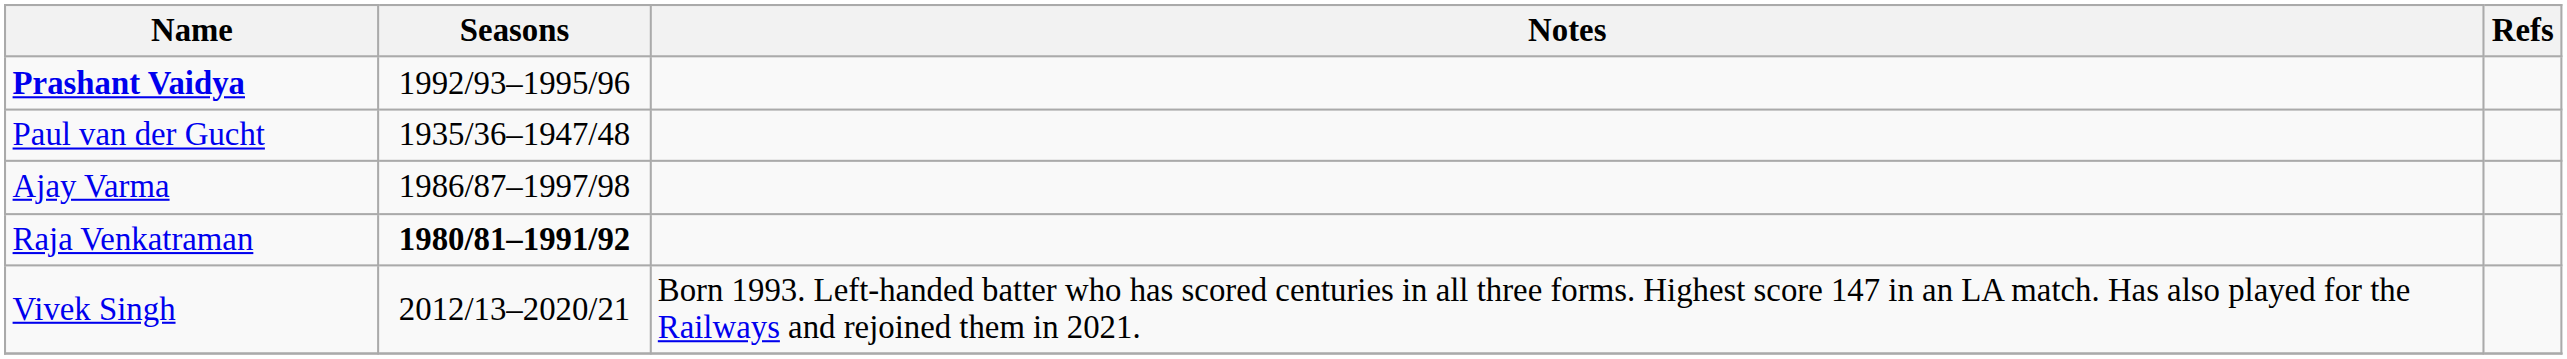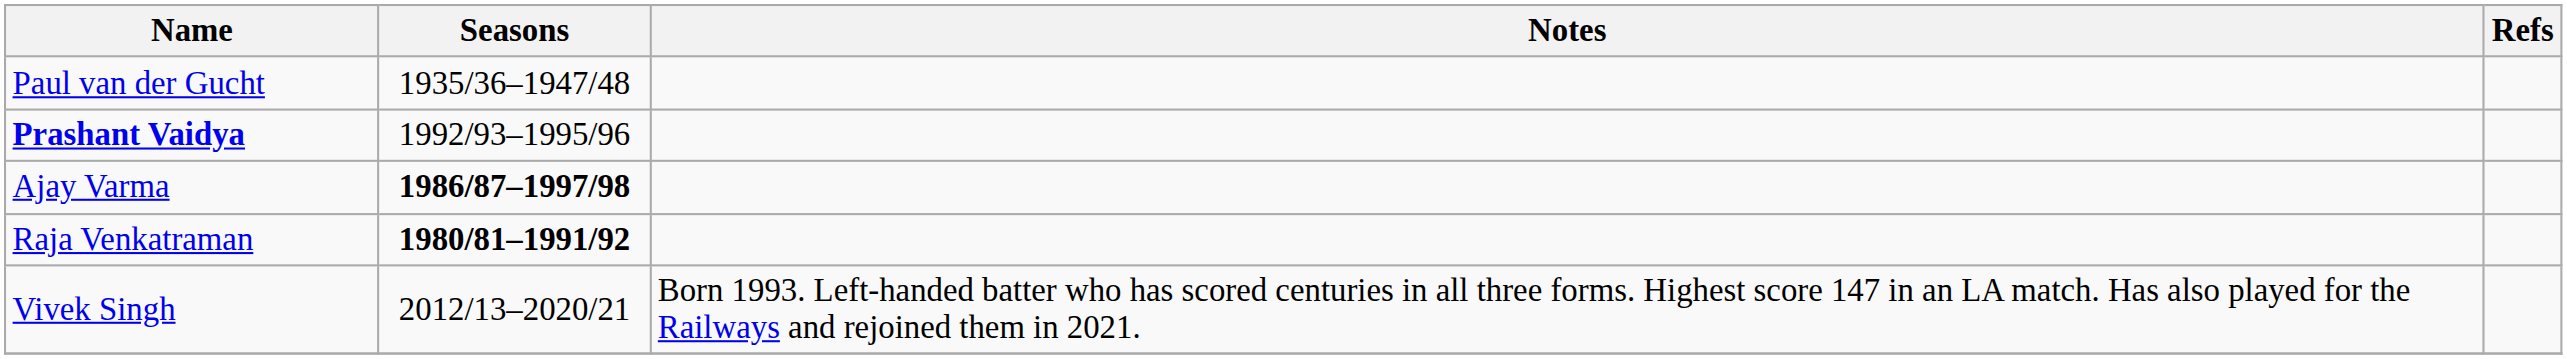 <table class="wikitable">
 <tr>
 <th style="width:175px">Name</th>
 <th style="width:125px">Seasons</th>
 <th>Notes</th>
 <th>Refs</th>
 </tr>
 <tr>
+<td><a href='#'>Paul van der Gucht</a></td>
+<td align="center">1935/36–1947/48</td>
+<td></td>
+<td></td>
+</tr>
+<tr>
 <td><strong><a href='#'>Prashant Vaidya</a></strong></td>
 <td align="center">1992/93–1995/96</td>
 <td></td>
 <td></td>
 </tr>
 <tr>
-<td><a href='#'>Paul van der Gucht</a></td>
-<td align="center">1935/36–1947/48</td>
-<td></td>
-<td></td>
-</tr>
-<tr>
 <td><a href='#'>Ajay Varma</a></td>
-<td align="center">1986/87–1997/98</td>
+<td align="center"><strong>1986/87–1997/98</strong></td>
 <td></td>
 <td></td>
 </tr>
 <tr>
 <td><a href='#'>Raja Venkatraman</a></td>
 <td align="center"><strong>1980/81–1991/92</strong></td>
 <td></td>
 <td></td>
 </tr>
 <tr>
 <td><a href='#'>Vivek Singh</a></td>
 <td align="center">2012/13–2020/21</td>
 <td>Born 1993. Left-handed batter who has scored centuries in all three forms. Highest score 147 in an LA match. Has also played for the <a href='#'>Railways</a> and rejoined them in 2021.</td>
 <td></td>
 </tr>
 <tr>
 </tr>
 </table>
